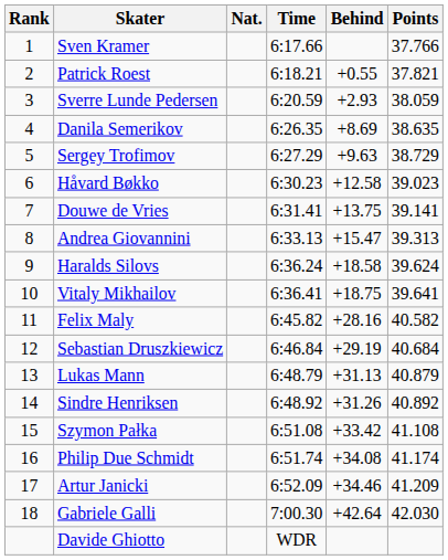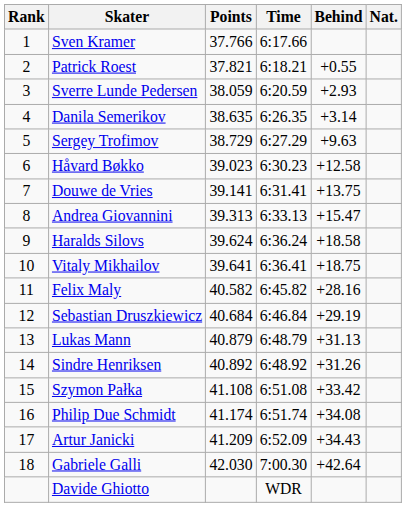 <table class="wikitable sortable" border="1" style="text-align:center">
 <tr>
 <th>Rank</th>
 <th>Skater</th>
-<th>Nat.</th>
+<th>Points</th>
 <th>Time</th>
 <th>Behind</th>
-<th>Points</th>
+<th>Nat.</th>
 </tr>
 <tr>
 <td>1</td>
 <td align=left><a href='#'>Sven Kramer</a></td>
-<td></td>
+<td>37.766</td>
 <td>6:17.66</td>
 <td></td>
-<td>37.766</td>
+<td></td>
 </tr>
 <tr>
 <td>2</td>
 <td align=left><a href='#'>Patrick Roest</a></td>
-<td></td>
+<td>37.821</td>
 <td>6:18.21</td>
 <td>+0.55</td>
-<td>37.821</td>
+<td></td>
 </tr>
 <tr>
 <td>3</td>
 <td align=left><a href='#'>Sverre Lunde Pedersen</a></td>
-<td></td>
+<td>38.059</td>
 <td>6:20.59</td>
 <td>+2.93</td>
-<td>38.059</td>
+<td></td>
 </tr>
 <tr>
 <td>4</td>
 <td align=left><a href='#'>Danila Semerikov</a></td>
+<td>38.635</td>
+<td>6:26.35</td>
+<td>+3.14</td>
 <td></td>
-<td>6:26.35</td>
-<td>+8.69</td>
-<td>38.635</td>
 </tr>
 <tr>
 <td>5</td>
 <td align=left><a href='#'>Sergey Trofimov</a></td>
-<td></td>
+<td>38.729</td>
 <td>6:27.29</td>
 <td>+9.63</td>
-<td>38.729</td>
+<td></td>
 </tr>
 <tr>
 <td>6</td>
 <td align=left><a href='#'>Håvard Bøkko</a></td>
-<td></td>
+<td>39.023</td>
 <td>6:30.23</td>
 <td>+12.58</td>
-<td>39.023</td>
+<td></td>
 </tr>
 <tr>
 <td>7</td>
 <td align=left><a href='#'>Douwe de Vries</a></td>
-<td></td>
+<td>39.141</td>
 <td>6:31.41</td>
 <td>+13.75</td>
-<td>39.141</td>
+<td></td>
 </tr>
 <tr>
 <td>8</td>
 <td align=left><a href='#'>Andrea Giovannini</a></td>
-<td></td>
+<td>39.313</td>
 <td>6:33.13</td>
 <td>+15.47</td>
-<td>39.313</td>
+<td></td>
 </tr>
 <tr>
 <td>9</td>
 <td align=left><a href='#'>Haralds Silovs</a></td>
-<td></td>
+<td>39.624</td>
 <td>6:36.24</td>
 <td>+18.58</td>
-<td>39.624</td>
+<td></td>
 </tr>
 <tr>
 <td>10</td>
 <td align=left><a href='#'>Vitaly Mikhailov</a></td>
-<td></td>
+<td>39.641</td>
 <td>6:36.41</td>
 <td>+18.75</td>
-<td>39.641</td>
+<td></td>
 </tr>
 <tr>
 <td>11</td>
 <td align=left><a href='#'>Felix Maly</a></td>
-<td></td>
+<td>40.582</td>
 <td>6:45.82</td>
 <td>+28.16</td>
-<td>40.582</td>
+<td></td>
 </tr>
 <tr>
 <td>12</td>
 <td align=left><a href='#'>Sebastian Druszkiewicz</a></td>
-<td></td>
+<td>40.684</td>
 <td>6:46.84</td>
 <td>+29.19</td>
-<td>40.684</td>
+<td></td>
 </tr>
 <tr>
 <td>13</td>
 <td align=left><a href='#'>Lukas Mann</a></td>
-<td></td>
+<td>40.879</td>
 <td>6:48.79</td>
 <td>+31.13</td>
-<td>40.879</td>
+<td></td>
 </tr>
 <tr>
 <td>14</td>
 <td align=left><a href='#'>Sindre Henriksen</a></td>
-<td></td>
+<td>40.892</td>
 <td>6:48.92</td>
 <td>+31.26</td>
-<td>40.892</td>
+<td></td>
 </tr>
 <tr>
 <td>15</td>
 <td align=left><a href='#'>Szymon Pałka</a></td>
-<td></td>
+<td>41.108</td>
 <td>6:51.08</td>
 <td>+33.42</td>
-<td>41.108</td>
+<td></td>
 </tr>
 <tr>
 <td>16</td>
 <td align=left><a href='#'>Philip Due Schmidt</a></td>
-<td></td>
+<td>41.174</td>
 <td>6:51.74</td>
 <td>+34.08</td>
-<td>41.174</td>
+<td></td>
 </tr>
 <tr>
 <td>17</td>
 <td align=left><a href='#'>Artur Janicki</a></td>
+<td>41.209</td>
+<td>6:52.09</td>
+<td>+34.43</td>
 <td></td>
-<td>6:52.09</td>
-<td>+34.46</td>
-<td>41.209</td>
 </tr>
 <tr>
 <td>18</td>
 <td align=left><a href='#'>Gabriele Galli</a></td>
-<td></td>
+<td>42.030</td>
 <td>7:00.30</td>
 <td>+42.64</td>
-<td>42.030</td>
+<td></td>
 </tr>
 <tr>
 <td></td>
 <td align=left><a href='#'>Davide Ghiotto</a></td>
 <td></td>
 <td>WDR</td>
 <td></td>
 <td></td>
 </tr>
 </table>
